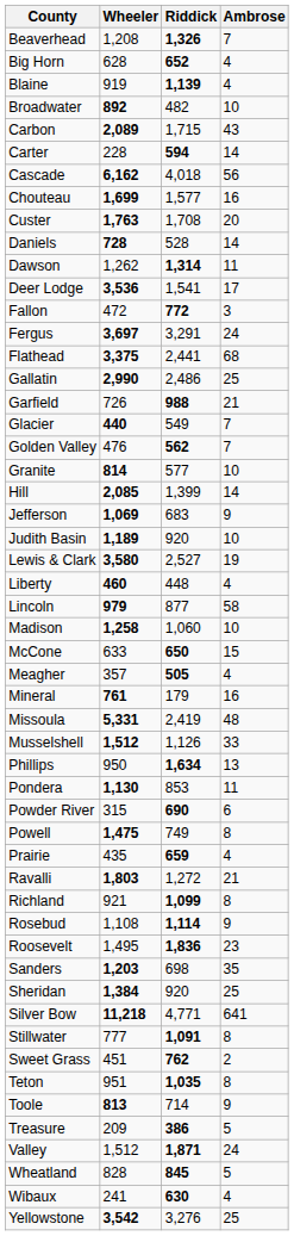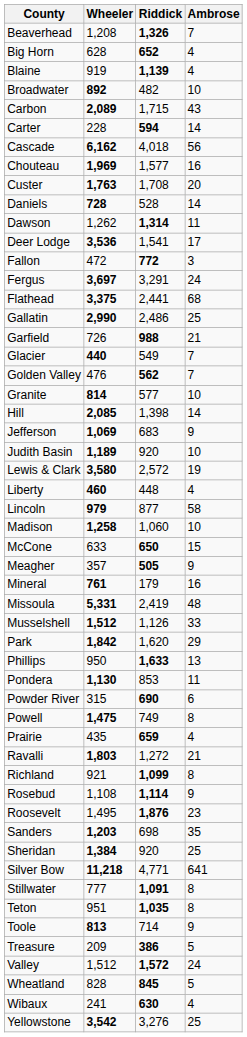 <table class="wikitable">
 <tr>
 <th>County</th>
 <th>Wheeler</th>
 <th>Riddick</th>
 <th>Ambrose</th>
 </tr>
 <tr>
 <td>Beaverhead</td>
 <td>1,208</td>
 <td><strong>1,326</strong></td>
 <td>7</td>
 </tr>
 <tr>
 <td>Big Horn</td>
 <td>628</td>
 <td><strong>652</strong></td>
 <td>4</td>
 </tr>
 <tr>
 <td>Blaine</td>
 <td>919</td>
 <td><strong>1,139</strong></td>
 <td>4</td>
 </tr>
 <tr>
 <td>Broadwater</td>
 <td><strong>892</strong></td>
 <td>482</td>
 <td>10</td>
 </tr>
 <tr>
 <td>Carbon</td>
 <td><strong>2,089</strong></td>
 <td>1,715</td>
 <td>43</td>
 </tr>
 <tr>
 <td>Carter</td>
 <td>228</td>
 <td><strong>594</strong></td>
 <td>14</td>
 </tr>
 <tr>
 <td>Cascade</td>
 <td><strong>6,162</strong></td>
 <td>4,018</td>
 <td>56</td>
 </tr>
 <tr>
 <td>Chouteau</td>
-<td><strong>1,699</strong></td>
+<td><strong>1,969</strong></td>
 <td>1,577</td>
 <td>16</td>
 </tr>
 <tr>
 <td>Custer</td>
 <td><strong>1,763</strong></td>
 <td>1,708</td>
 <td>20</td>
 </tr>
 <tr>
 <td>Daniels</td>
 <td><strong>728</strong></td>
 <td>528</td>
 <td>14</td>
 </tr>
 <tr>
 <td>Dawson</td>
 <td>1,262</td>
 <td><strong>1,314</strong></td>
 <td>11</td>
 </tr>
 <tr>
 <td>Deer Lodge</td>
 <td><strong>3,536</strong></td>
 <td>1,541</td>
 <td>17</td>
 </tr>
 <tr>
 <td>Fallon</td>
 <td>472</td>
 <td><strong>772</strong></td>
 <td>3</td>
 </tr>
 <tr>
 <td>Fergus</td>
 <td><strong>3,697</strong></td>
 <td>3,291</td>
 <td>24</td>
 </tr>
 <tr>
 <td>Flathead</td>
 <td><strong>3,375</strong></td>
 <td>2,441</td>
 <td>68</td>
 </tr>
 <tr>
 <td>Gallatin</td>
 <td><strong>2,990</strong></td>
 <td>2,486</td>
 <td>25</td>
 </tr>
 <tr>
 <td>Garfield</td>
 <td>726</td>
 <td><strong>988</strong></td>
 <td>21</td>
 </tr>
 <tr>
 <td>Glacier</td>
 <td><strong>440</strong></td>
 <td>549</td>
 <td>7</td>
 </tr>
 <tr>
 <td>Golden Valley</td>
 <td>476</td>
 <td><strong>562</strong></td>
 <td>7</td>
 </tr>
 <tr>
 <td>Granite</td>
 <td><strong>814</strong></td>
 <td>577</td>
 <td>10</td>
 </tr>
 <tr>
 <td>Hill</td>
 <td><strong>2,085</strong></td>
-<td>1,399</td>
+<td>1,398</td>
 <td>14</td>
 </tr>
 <tr>
 <td>Jefferson</td>
 <td><strong>1,069</strong></td>
 <td>683</td>
 <td>9</td>
 </tr>
 <tr>
 <td>Judith Basin</td>
 <td><strong>1,189</strong></td>
 <td>920</td>
 <td>10</td>
 </tr>
 <tr>
 <td>Lewis & Clark</td>
 <td><strong>3,580</strong></td>
-<td>2,527</td>
+<td>2,572</td>
 <td>19</td>
 </tr>
 <tr>
 <td>Liberty</td>
 <td><strong>460</strong></td>
 <td>448</td>
 <td>4</td>
 </tr>
 <tr>
 <td>Lincoln</td>
 <td><strong>979</strong></td>
 <td>877</td>
 <td>58</td>
 </tr>
 <tr>
 <td>Madison</td>
 <td><strong>1,258</strong></td>
 <td>1,060</td>
 <td>10</td>
 </tr>
 <tr>
 <td>McCone</td>
 <td>633</td>
 <td><strong>650</strong></td>
 <td>15</td>
 </tr>
 <tr>
 <td>Meagher</td>
 <td>357</td>
 <td><strong>505</strong></td>
-<td>4</td>
+<td>9</td>
 </tr>
 <tr>
 <td>Mineral</td>
 <td><strong>761</strong></td>
 <td>179</td>
 <td>16</td>
 </tr>
 <tr>
 <td>Missoula</td>
 <td><strong>5,331</strong></td>
 <td>2,419</td>
 <td>48</td>
 </tr>
 <tr>
 <td>Musselshell</td>
 <td><strong>1,512</strong></td>
 <td>1,126</td>
 <td>33</td>
 </tr>
 <tr>
+<td>Park</td>
+<td><strong>1,842</strong></td>
+<td>1,620</td>
+<td>29</td>
+</tr>
+<tr>
 <td>Phillips</td>
 <td>950</td>
-<td><strong>1,634</strong></td>
+<td><strong>1,633</strong></td>
 <td>13</td>
 </tr>
 <tr>
 <td>Pondera</td>
 <td><strong>1,130</strong></td>
 <td>853</td>
 <td>11</td>
 </tr>
 <tr>
 <td>Powder River</td>
 <td>315</td>
 <td><strong>690</strong></td>
 <td>6</td>
 </tr>
 <tr>
 <td>Powell</td>
 <td><strong>1,475</strong></td>
 <td>749</td>
 <td>8</td>
 </tr>
 <tr>
 <td>Prairie</td>
 <td>435</td>
 <td><strong>659</strong></td>
 <td>4</td>
 </tr>
 <tr>
 <td>Ravalli</td>
 <td><strong>1,803</strong></td>
 <td>1,272</td>
 <td>21</td>
 </tr>
 <tr>
 <td>Richland</td>
 <td>921</td>
 <td><strong>1,099</strong></td>
 <td>8</td>
 </tr>
 <tr>
 <td>Rosebud</td>
 <td>1,108</td>
 <td><strong>1,114</strong></td>
 <td>9</td>
 </tr>
 <tr>
 <td>Roosevelt</td>
 <td>1,495</td>
-<td><strong>1,836</strong></td>
+<td><strong>1,876</strong></td>
 <td>23</td>
 </tr>
 <tr>
 <td>Sanders</td>
 <td><strong>1,203</strong></td>
 <td>698</td>
 <td>35</td>
 </tr>
 <tr>
 <td>Sheridan</td>
 <td><strong>1,384</strong></td>
 <td>920</td>
 <td>25</td>
 </tr>
 <tr>
 <td>Silver Bow</td>
 <td><strong>11,218</strong></td>
 <td>4,771</td>
 <td>641</td>
 </tr>
 <tr>
 <td>Stillwater</td>
 <td>777</td>
 <td><strong>1,091</strong></td>
 <td>8</td>
 </tr>
 <tr>
-<td>Sweet Grass</td>
-<td>451</td>
-<td><strong>762</strong></td>
-<td>2</td>
-</tr>
-<tr>
 <td>Teton</td>
 <td>951</td>
 <td><strong>1,035</strong></td>
 <td>8</td>
 </tr>
 <tr>
 <td>Toole</td>
 <td><strong>813</strong></td>
 <td>714</td>
 <td>9</td>
 </tr>
 <tr>
 <td>Treasure</td>
 <td>209</td>
 <td><strong>386</strong></td>
 <td>5</td>
 </tr>
 <tr>
 <td>Valley</td>
 <td>1,512</td>
-<td><strong>1,871</strong></td>
+<td><strong>1,572</strong></td>
 <td>24</td>
 </tr>
 <tr>
 <td>Wheatland</td>
 <td>828</td>
 <td><strong>845</strong></td>
 <td>5</td>
 </tr>
 <tr>
 <td>Wibaux</td>
 <td>241</td>
 <td><strong>630</strong></td>
 <td>4</td>
 </tr>
 <tr>
 <td>Yellowstone</td>
 <td><strong>3,542</strong></td>
 <td>3,276</td>
 <td>25</td>
 </tr>
 </table>
